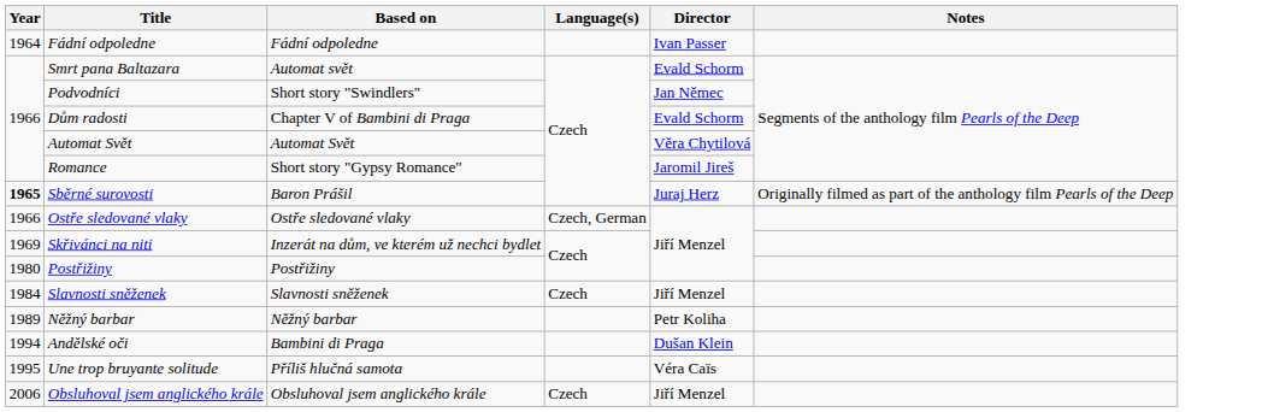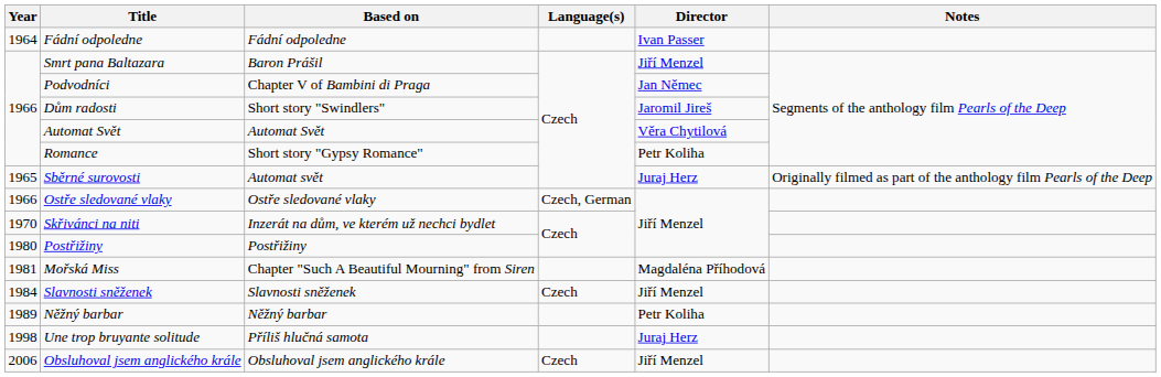 <table class="wikitable sortable">
 <tr>
 <th>Year</th>
 <th>Title</th>
 <th>Based on</th>
 <th>Language(s)</th>
 <th>Director</th>
 <th>Notes</th>
 </tr>
 <tr>
 <td>1964</td>
 <td><em>Fádní odpoledne</em></td>
 <td><em>Fádní odpoledne</em></td>
 <td></td>
 <td><a href='#'>Ivan Passer</a></td>
 <td></td>
 </tr>
 <tr>
 <td rowspan="5">1966</td>
 <td><em>Smrt pana Baltazara</em></td>
-<td><em>Automat svět</em></td>
+<td><em>Baron Prášil</em></td>
 <td rowspan="6">Czech</td>
-<td><a href='#'>Evald Schorm</a></td>
+<td><a href='#'>Jiří Menzel</a></td>
 <td rowspan="5">Segments of the anthology film <em><a href='#'>Pearls of the Deep</a></em></td>
 </tr>
 <tr>
 <td><em>Podvodníci</em></td>
-<td>Short story "Swindlers"</td>
+<td>Chapter V of <em>Bambini di Praga</em></td>
 <td><a href='#'>Jan Němec</a></td>
 </tr>
 <tr>
 <td><em>Dům radosti</em></td>
-<td>Chapter V of <em>Bambini di Praga</em></td>
-<td><a href='#'>Evald Schorm</a></td>
+<td>Short story "Swindlers"</td>
+<td><a href='#'>Jaromil Jireš</a></td>
 </tr>
 <tr>
 <td><em>Automat Svět</em></td>
 <td><em>Automat Svět</em></td>
 <td><a href='#'>Věra Chytilová</a></td>
 </tr>
 <tr>
 <td><em>Romance</em></td>
 <td>Short story "Gypsy Romance"</td>
-<td><a href='#'>Jaromil Jireš</a></td>
+<td>Petr Koliha</td>
 </tr>
 <tr>
-<td><strong>1965</strong></td>
+<td>1965</td>
 <td><em><a href='#'>Sběrné surovosti</a></em></td>
-<td><em>Baron Prášil</em></td>
+<td><em>Automat svět</em></td>
 <td><a href='#'>Juraj Herz</a></td>
 <td>Originally filmed as part of the anthology film <em>Pearls of the Deep</em></td>
 </tr>
 <tr>
 <td>1966</td>
 <td><em><a href='#'>Ostře sledované vlaky</a></em></td>
 <td><em>Ostře sledované vlaky</em></td>
 <td>Czech, German</td>
 <td rowspan="3">Jiří Menzel</td>
 <td></td>
 </tr>
 <tr>
-<td>1969</td>
+<td>1970</td>
 <td><em><a href='#'>Skřivánci na niti</a></em></td>
 <td><em>Inzerát na dům, ve kterém už nechci bydlet</em></td>
 <td rowspan="2">Czech</td>
 <td></td>
 </tr>
 <tr>
 <td>1980</td>
 <td><em><a href='#'>Postřižiny</a></em></td>
 <td><em>Postřižiny</em></td>
+<td></td>
+</tr>
+<tr>
+<td>1981</td>
+<td><em>Mořská Miss</em></td>
+<td>Chapter "Such A Beautiful Mourning" from <em>Siren</em></td>
+<td></td>
+<td>Magdaléna Příhodová</td>
 <td></td>
 </tr>
 <tr>
 <td>1984</td>
 <td><em><a href='#'>Slavnosti sněženek</a></em></td>
 <td><em>Slavnosti sněženek</em></td>
 <td>Czech</td>
 <td>Jiří Menzel</td>
 <td></td>
 </tr>
 <tr>
 <td>1989</td>
 <td><em>Něžný barbar</em></td>
 <td><em>Něžný barbar</em></td>
 <td></td>
 <td>Petr Koliha</td>
 <td></td>
 </tr>
 <tr>
-<td>1994</td>
-<td><em>Andělské oči</em></td>
-<td><em>Bambini di Praga</em></td>
-<td></td>
-<td><a href='#'>Dušan Klein</a></td>
-<td></td>
-</tr>
-<tr>
-<td>1995</td>
+<td>1998</td>
 <td><em>Une trop bruyante solitude</em></td>
 <td><em>Příliš hlučná samota</em></td>
 <td></td>
-<td>Véra Caïs</td>
+<td><a href='#'>Juraj Herz</a></td>
 <td></td>
 </tr>
 <tr>
 <td>2006</td>
 <td><em><a href='#'>Obsluhoval jsem anglického krále</a></em></td>
 <td><em>Obsluhoval jsem anglického krále</em></td>
 <td>Czech</td>
 <td>Jiří Menzel</td>
 <td></td>
 </tr>
 </table>
